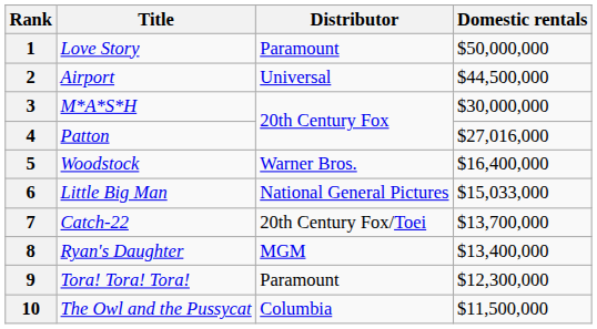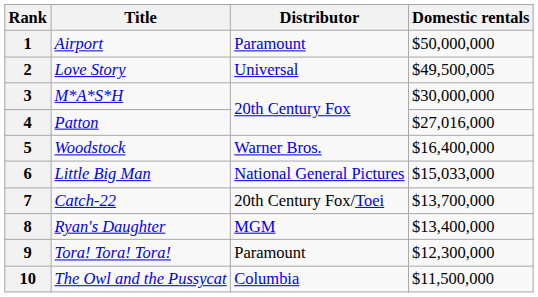 <table class="wikitable sortable" style="margin:auto; margin:auto;">
 <tr>
 <th>Rank</th>
 <th>Title</th>
 <th>Distributor</th>
 <th>Domestic rentals</th>
 </tr>
 <tr>
 <th style="text-align:center;">1</th>
-<td><em><a href='#'>Love Story</a></em></td>
+<td><em><a href='#'>Airport</a></em></td>
 <td><a href='#'>Paramount</a></td>
 <td>$50,000,000</td>
 </tr>
 <tr>
 <th style="text-align:center;">2</th>
-<td><em><a href='#'>Airport</a></em></td>
+<td><em><a href='#'>Love Story</a></em></td>
 <td><a href='#'>Universal</a></td>
-<td>$44,500,000</td>
+<td>$49,500,005</td>
 </tr>
 <tr>
 <th style="text-align:center;">3</th>
 <td><em><a href='#'>M*A*S*H</a></em></td>
 <td rowspan="2"><a href='#'>20th Century Fox</a></td>
 <td>$30,000,000</td>
 </tr>
 <tr>
 <th style="text-align:center;">4</th>
 <td><em><a href='#'>Patton</a></em></td>
 <td>$27,016,000</td>
 </tr>
 <tr>
 <th style="text-align:center;">5</th>
 <td><em><a href='#'>Woodstock</a></em></td>
 <td><a href='#'>Warner Bros.</a></td>
 <td>$16,400,000</td>
 </tr>
 <tr>
 <th style="text-align:center;">6</th>
 <td><em><a href='#'>Little Big Man</a></em></td>
 <td><a href='#'>National General Pictures</a></td>
 <td>$15,033,000</td>
 </tr>
 <tr>
 <th style="text-align:center;">7</th>
 <td><em><a href='#'>Catch-22</a></em></td>
 <td>20th Century Fox/<a href='#'>Toei</a></td>
 <td>$13,700,000</td>
 </tr>
 <tr>
 <th style="text-align:center;">8</th>
 <td><em><a href='#'>Ryan's Daughter</a></em></td>
 <td><a href='#'>MGM</a></td>
 <td>$13,400,000</td>
 </tr>
 <tr>
 <th style="text-align:center;">9</th>
 <td><em><a href='#'>Tora! Tora! Tora!</a></em></td>
 <td>Paramount</td>
 <td>$12,300,000</td>
 </tr>
 <tr>
 <th style="text-align:center;">10</th>
 <td><em><a href='#'>The Owl and the Pussycat</a></em></td>
 <td><a href='#'>Columbia</a></td>
 <td>$11,500,000</td>
 </tr>
 </table>
